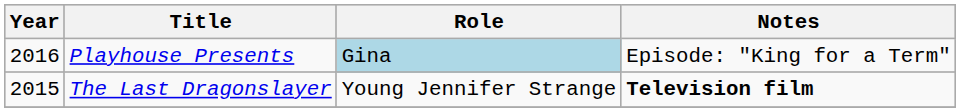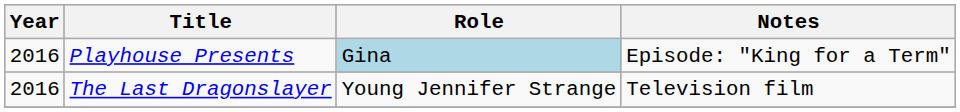 <table class="wikitable sortable">
 <tr>
 <th>Year</th>
 <th>Title</th>
 <th>Role</th>
 <th class="unsortable">Notes</th>
 </tr>
 <tr>
 <td>2016</td>
 <td><em><a href='#'>Playhouse Presents</a></em></td>
 <td style="background: lightblue;">Gina</td>
 <td>Episode: "King for a Term"</td>
 </tr>
 <tr>
-<td>2015</td>
+<td>2016</td>
 <td><em><a href='#'>The Last Dragonslayer</a></em></td>
 <td>Young Jennifer Strange</td>
-<td><strong>Television film</strong></td>
+<td>Television film</td>
 </tr>
 <tr>
 </tr>
 </table>
